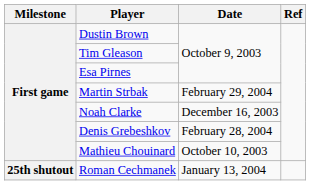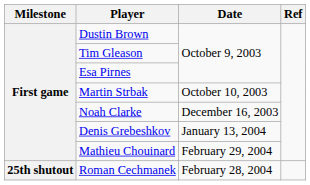 <table class="wikitable">
 <tr>
 <th scope="col">Milestone</th>
 <th scope="col">Player</th>
 <th scope="col">Date</th>
 <th scope="col">Ref</th>
 </tr>
 <tr>
 <th rowspan=7>First game</th>
 <td><a href='#'>Dustin Brown</a></td>
 <td rowspan=3>October 9, 2003</td>
 <td rowspan=7></td>
 </tr>
 <tr>
 <td><a href='#'>Tim Gleason</a></td>
 </tr>
 <tr>
 <td><a href='#'>Esa Pirnes</a></td>
 </tr>
 <tr>
 <td><a href='#'>Martin Strbak</a></td>
-<td>February 29, 2004</td>
+<td>October 10, 2003</td>
 </tr>
 <tr>
 <td><a href='#'>Noah Clarke</a></td>
 <td>December 16, 2003</td>
 </tr>
 <tr>
 <td><a href='#'>Denis Grebeshkov</a></td>
-<td>February 28, 2004</td>
+<td>January 13, 2004</td>
 </tr>
 <tr>
 <td><a href='#'>Mathieu Chouinard</a></td>
-<td>October 10, 2003</td>
+<td>February 29, 2004</td>
 </tr>
 <tr>
 <th>25th shutout</th>
 <td><a href='#'>Roman Cechmanek</a></td>
-<td>January 13, 2004</td>
+<td>February 28, 2004</td>
 <td></td>
 </tr>
 </table>
